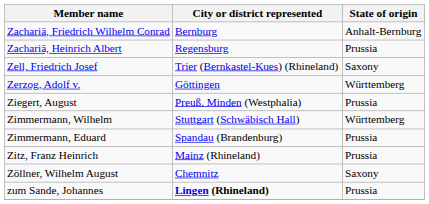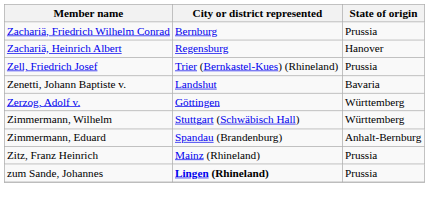 <table class="wikitable">
 <tr>
 <th width="40%">Member name</th>
 <th>City or district represented</th>
 <th>State of origin</th>
 </tr>
 <tr>
 <td><a href='#'>Zachariä, Friedrich Wilhelm Conrad</a></td>
 <td><a href='#'>Bernburg</a></td>
-<td>Anhalt-Bernburg</td>
+<td>Prussia</td>
 </tr>
 <tr>
 <td><a href='#'>Zachariä, Heinrich Albert</a></td>
 <td><a href='#'>Regensburg</a></td>
-<td>Prussia</td>
+<td>Hanover</td>
 </tr>
 <tr>
 <td><a href='#'>Zell, Friedrich Josef</a></td>
 <td><a href='#'>Trier</a> (<a href='#'>Bernkastel-Kues</a>) (Rhineland)</td>
-<td>Saxony</td>
+<td>Prussia</td>
+</tr>
+<tr>
+<td>Zenetti, Johann Baptiste v.</td>
+<td><a href='#'>Landshut</a></td>
+<td>Bavaria</td>
 </tr>
 <tr>
 <td><a href='#'>Zerzog, Adolf v.</a></td>
 <td><a href='#'>Göttingen</a></td>
 <td>Württemberg</td>
-</tr>
-<tr>
-<td>Ziegert, August</td>
-<td><a href='#'>Preuß. Minden</a> (Westphalia)</td>
-<td>Prussia</td>
 </tr>
 <tr>
 <td>Zimmermann, Wilhelm</td>
 <td><a href='#'>Stuttgart</a> (<a href='#'>Schwäbisch Hall</a>)</td>
 <td>Württemberg</td>
 </tr>
 <tr>
 <td>Zimmermann, Eduard</td>
 <td><a href='#'>Spandau</a> (Brandenburg)</td>
-<td>Prussia</td>
+<td>Anhalt-Bernburg</td>
 </tr>
 <tr>
 <td>Zitz, Franz Heinrich</td>
 <td><a href='#'>Mainz</a> (Rhineland)</td>
 <td>Prussia</td>
-</tr>
-<tr>
-<td>Zöllner, Wilhelm August</td>
-<td><a href='#'>Chemnitz</a></td>
-<td>Saxony</td>
 </tr>
 <tr>
 <td>zum Sande, Johannes</td>
 <td><strong><a href='#'>Lingen</a> (Rhineland)</strong></td>
 <td>Prussia</td>
 </tr>
 <tr>
 </tr>
 </table>
